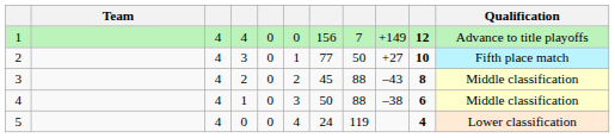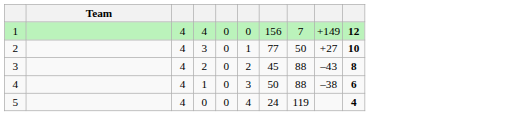 <table class="wikitable" style="text-align:center;">
 <tr>
 <th style="width:1.5em;"></th>
 <th style="width:12.5em">Team</th>
 <th style="width:1.5em;"></th>
 <th style="width:1.5em;"></th>
 <th style="width:1.5em;"></th>
 <th style="width:1.5em;"></th>
 <th style="width:2.0em;"></th>
 <th style="width:2.0em;"></th>
 <th style="width:2.0em;"></th>
 <th style="width:1.5em;"></th>
-<th style="width:12.5em">Qualification</th>
 </tr>
 <tr bgcolor=#bbf3bb>
 <td>1</td>
 <td align=left></td>
 <td>4</td>
 <td>4</td>
 <td>0</td>
 <td>0</td>
 <td>156</td>
 <td>7</td>
 <td>+149</td>
 <td><strong>12</strong></td>
-<td>Advance to title playoffs</td>
 </tr>
 <tr>
 <td>2</td>
 <td align=left></td>
 <td>4</td>
 <td>3</td>
 <td>0</td>
 <td>1</td>
 <td>77</td>
 <td>50</td>
 <td>+27</td>
 <td><strong>10</strong></td>
-<td bgcolor=#bbf3ff>Fifth place match</td>
 </tr>
 <tr>
 <td>3</td>
 <td align=left></td>
 <td>4</td>
 <td>2</td>
 <td>0</td>
 <td>2</td>
 <td>45</td>
 <td>88</td>
 <td>–43</td>
 <td><strong>8</strong></td>
-<td bgcolor=#ffffcc>Middle classification</td>
 </tr>
 <tr>
 <td>4</td>
 <td align=left></td>
 <td>4</td>
 <td>1</td>
 <td>0</td>
 <td>3</td>
 <td>50</td>
 <td>88</td>
 <td>–38</td>
 <td><strong>6</strong></td>
-<td bgcolor=#ffffcc>Middle classification</td>
 </tr>
 <tr>
 <td>5</td>
 <td align=left></td>
 <td>4</td>
 <td>0</td>
 <td>0</td>
 <td>4</td>
 <td>24</td>
 <td>119</td>
 <td></td>
 <td><strong>4</strong></td>
-<td bgcolor=#feead5>Lower classification</td>
 </tr>
 </table>
